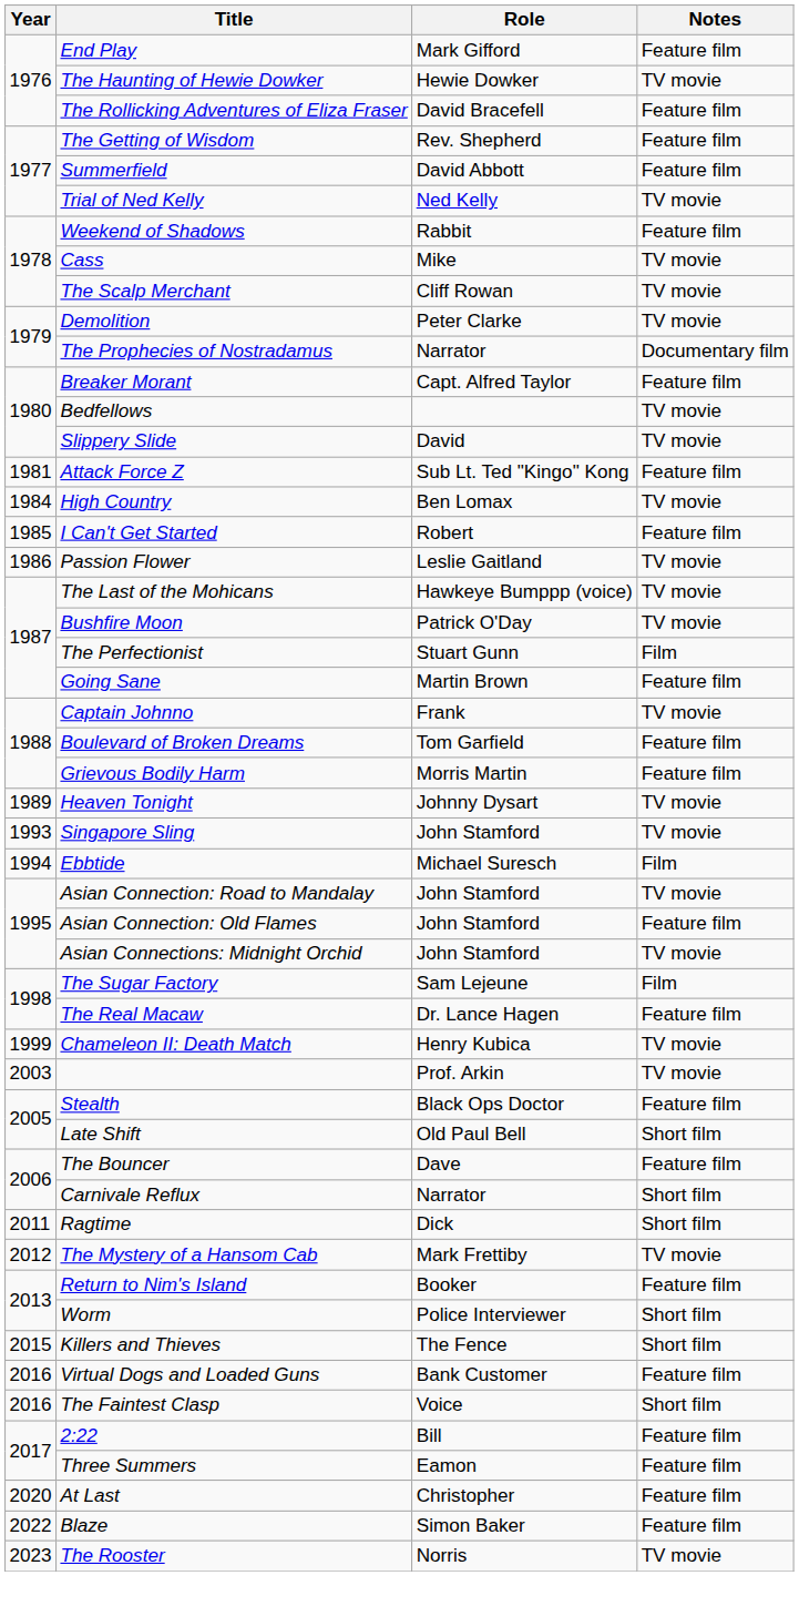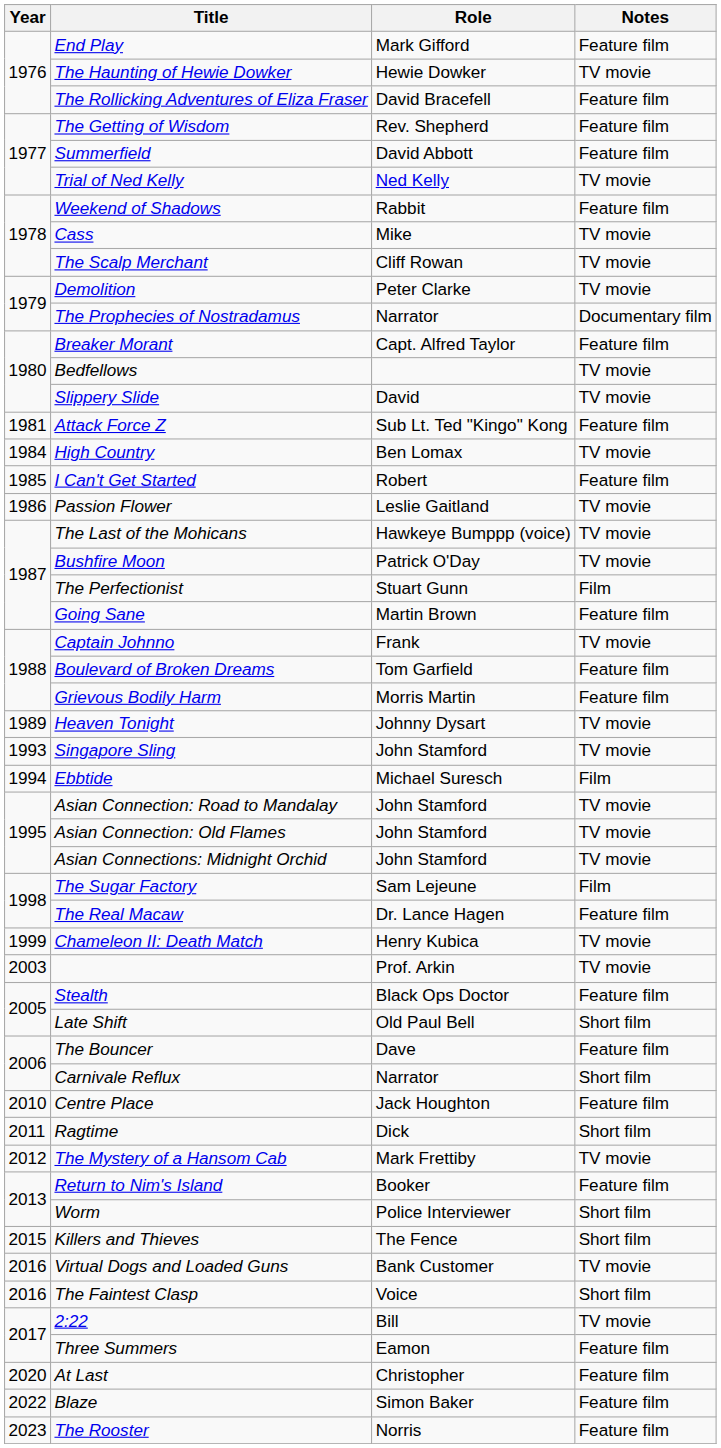 <table class="wikitable">
 <tr>
 <th>Year</th>
 <th>Title</th>
 <th>Role</th>
 <th>Notes</th>
 </tr>
 <tr>
 <td rowspan=3>1976</td>
 <td><em><a href='#'>End Play</a></em></td>
 <td>Mark Gifford</td>
 <td>Feature film</td>
 </tr>
 <tr>
 <td><em><a href='#'>The Haunting of Hewie Dowker</a></em></td>
 <td>Hewie Dowker</td>
 <td>TV movie</td>
 </tr>
 <tr>
 <td><em><a href='#'>The Rollicking Adventures of Eliza Fraser</a></em></td>
 <td>David Bracefell</td>
 <td>Feature film</td>
 </tr>
 <tr>
 <td rowspan=3>1977</td>
 <td><em><a href='#'>The Getting of Wisdom</a></em></td>
 <td>Rev. Shepherd</td>
 <td>Feature film</td>
 </tr>
 <tr>
 <td><em><a href='#'>Summerfield</a></em></td>
 <td>David Abbott</td>
 <td>Feature film</td>
 </tr>
 <tr>
 <td><em><a href='#'>Trial of Ned Kelly</a></em></td>
 <td><a href='#'>Ned Kelly</a></td>
 <td>TV movie</td>
 </tr>
 <tr>
 <td rowspan=3>1978</td>
 <td><em><a href='#'>Weekend of Shadows</a></em></td>
 <td>Rabbit</td>
 <td>Feature film</td>
 </tr>
 <tr>
 <td><em><a href='#'>Cass</a></em></td>
 <td>Mike</td>
 <td>TV movie</td>
 </tr>
 <tr>
 <td><em><a href='#'>The Scalp Merchant</a></em></td>
 <td>Cliff Rowan</td>
 <td>TV movie</td>
 </tr>
 <tr>
 <td rowspan=2>1979</td>
 <td><em><a href='#'>Demolition</a></em></td>
 <td>Peter Clarke</td>
 <td>TV movie</td>
 </tr>
 <tr>
 <td><em><a href='#'>The Prophecies of Nostradamus</a></em></td>
 <td>Narrator</td>
 <td>Documentary film</td>
 </tr>
 <tr>
 <td rowspan=3>1980</td>
 <td><em><a href='#'>Breaker Morant</a></em></td>
 <td>Capt. Alfred Taylor</td>
 <td>Feature film</td>
 </tr>
 <tr>
 <td><em>Bedfellows</em></td>
 <td></td>
 <td>TV movie</td>
 </tr>
 <tr>
 <td><em><a href='#'>Slippery Slide</a></em></td>
 <td>David</td>
 <td>TV movie</td>
 </tr>
 <tr>
 <td>1981</td>
 <td><em><a href='#'>Attack Force Z</a></em></td>
 <td>Sub Lt. Ted "Kingo" Kong</td>
 <td>Feature film</td>
 </tr>
 <tr>
 <td>1984</td>
 <td><em><a href='#'>High Country</a></em></td>
 <td>Ben Lomax</td>
 <td>TV movie</td>
 </tr>
 <tr>
 <td>1985</td>
 <td><em><a href='#'>I Can't Get Started</a></em></td>
 <td>Robert</td>
 <td>Feature film</td>
 </tr>
 <tr>
 <td>1986</td>
 <td><em>Passion Flower</em></td>
 <td>Leslie Gaitland</td>
 <td>TV movie</td>
 </tr>
 <tr>
 <td rowspan="4">1987</td>
 <td><em>The Last of the Mohicans</em></td>
 <td>Hawkeye Bumppp (voice)</td>
 <td>TV movie</td>
 </tr>
 <tr>
 <td><em><a href='#'>Bushfire Moon</a></em></td>
 <td>Patrick O'Day</td>
 <td>TV movie</td>
 </tr>
 <tr>
 <td><em>The Perfectionist</em></td>
 <td>Stuart Gunn</td>
 <td>Film</td>
 </tr>
 <tr>
 <td><em><a href='#'>Going Sane</a></em></td>
 <td>Martin Brown</td>
 <td>Feature film</td>
 </tr>
 <tr>
 <td rowspan="3">1988</td>
 <td><em><a href='#'>Captain Johnno</a></em></td>
 <td>Frank</td>
 <td>TV movie</td>
 </tr>
 <tr>
 <td><em><a href='#'>Boulevard of Broken Dreams</a></em></td>
 <td>Tom Garfield</td>
 <td>Feature film</td>
 </tr>
 <tr>
 <td><em><a href='#'>Grievous Bodily Harm</a></em></td>
 <td>Morris Martin</td>
 <td>Feature film</td>
 </tr>
 <tr>
 <td>1989</td>
 <td><em><a href='#'>Heaven Tonight</a></em></td>
 <td>Johnny Dysart</td>
 <td>TV movie</td>
 </tr>
 <tr>
 <td>1993</td>
 <td><em><a href='#'>Singapore Sling</a></em></td>
 <td>John Stamford</td>
 <td>TV movie</td>
 </tr>
 <tr>
 <td>1994</td>
 <td><em><a href='#'>Ebbtide</a></em></td>
 <td>Michael Suresch</td>
 <td>Film</td>
 </tr>
 <tr>
 <td rowspan="3">1995</td>
 <td><em>Asian Connection: Road to Mandalay</em></td>
 <td>John Stamford</td>
 <td>TV movie</td>
 </tr>
 <tr>
 <td><em>Asian Connection: Old Flames</em></td>
 <td>John Stamford</td>
-<td>Feature film</td>
+<td>TV movie</td>
 </tr>
 <tr>
 <td><em>Asian Connections: Midnight Orchid</em></td>
 <td>John Stamford</td>
 <td>TV movie</td>
 </tr>
 <tr>
 <td rowspan="2">1998</td>
 <td><em><a href='#'>The Sugar Factory</a></em></td>
 <td>Sam Lejeune</td>
 <td>Film</td>
 </tr>
 <tr>
 <td><em><a href='#'>The Real Macaw</a></em></td>
 <td>Dr. Lance Hagen</td>
 <td>Feature film</td>
 </tr>
 <tr>
 <td>1999</td>
 <td><em><a href='#'>Chameleon II: Death Match</a></em></td>
 <td>Henry Kubica</td>
 <td>TV movie</td>
 </tr>
 <tr>
 <td>2003</td>
 <td><em></em></td>
 <td>Prof. Arkin</td>
 <td>TV movie</td>
 </tr>
 <tr>
 <td rowspan="2">2005</td>
 <td><em><a href='#'>Stealth</a></em></td>
 <td>Black Ops Doctor</td>
 <td>Feature film</td>
 </tr>
 <tr>
 <td><em>Late Shift</em></td>
 <td>Old Paul Bell</td>
 <td>Short film</td>
 </tr>
 <tr>
 <td rowspan="2">2006</td>
 <td><em>The Bouncer</em></td>
 <td>Dave</td>
 <td>Feature film</td>
 </tr>
 <tr>
 <td><em>Carnivale Reflux</em></td>
 <td>Narrator</td>
 <td>Short film</td>
 </tr>
 <tr>
+<td>2010</td>
+<td><em>Centre Place</em></td>
+<td>Jack Houghton</td>
+<td>Feature film</td>
+</tr>
+<tr>
 <td>2011</td>
 <td><em>Ragtime</em></td>
 <td>Dick</td>
 <td>Short film</td>
 </tr>
 <tr>
 <td>2012</td>
 <td><em><a href='#'>The Mystery of a Hansom Cab</a></em></td>
 <td>Mark Frettiby</td>
 <td>TV movie</td>
 </tr>
 <tr>
 <td rowspan="2">2013</td>
 <td><em><a href='#'>Return to Nim's Island</a></em></td>
 <td>Booker</td>
 <td>Feature film</td>
 </tr>
 <tr>
 <td><em>Worm</em></td>
 <td>Police Interviewer</td>
 <td>Short film</td>
 </tr>
 <tr>
 <td>2015</td>
 <td><em>Killers and Thieves</em></td>
 <td>The Fence</td>
 <td>Short film</td>
 </tr>
 <tr>
 <td>2016</td>
 <td><em>Virtual Dogs and Loaded Guns</em></td>
 <td>Bank Customer</td>
-<td>Feature film</td>
+<td>TV movie</td>
 </tr>
 <tr>
 <td>2016</td>
 <td><em>The Faintest Clasp</em></td>
 <td>Voice</td>
 <td>Short film</td>
 </tr>
 <tr>
 <td rowspan="2">2017</td>
 <td><em><a href='#'>2:22</a></em></td>
 <td>Bill</td>
-<td>Feature film</td>
+<td>TV movie</td>
 </tr>
 <tr>
 <td><em>Three Summers</em></td>
 <td>Eamon</td>
 <td>Feature film</td>
 </tr>
 <tr>
 <td>2020</td>
 <td><em>At Last</em></td>
 <td>Christopher</td>
 <td>Feature film</td>
 </tr>
 <tr>
 <td>2022</td>
 <td><em>Blaze</em></td>
 <td>Simon Baker</td>
 <td>Feature film</td>
 </tr>
 <tr>
 <td>2023</td>
 <td><em><a href='#'>The Rooster</a></em></td>
 <td>Norris</td>
-<td>TV movie</td>
+<td>Feature film</td>
 </tr>
 </table>
